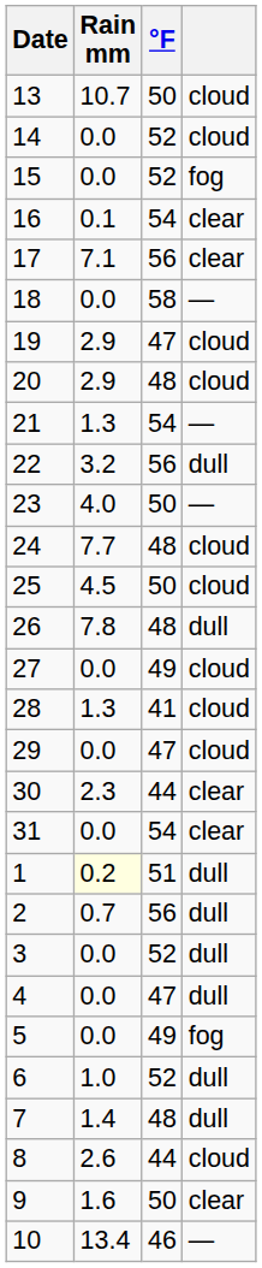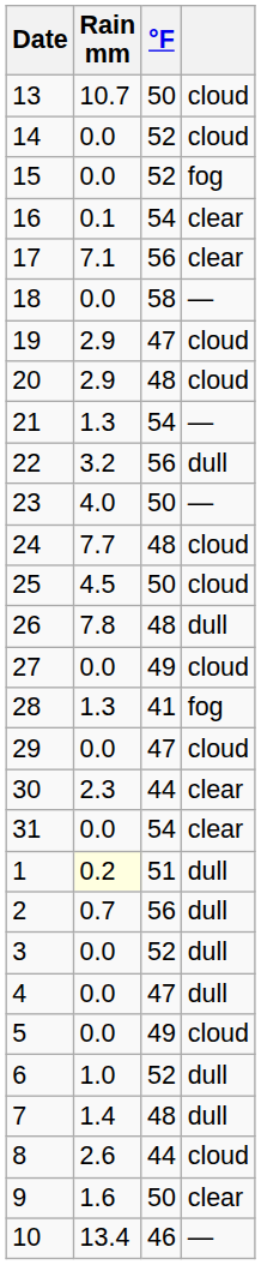 <table class="wikitable" align=right style="margin:0 0 1em 1em">
 <tr>
 <th>Date</th>
 <th>Rain<br>mm</th>
 <th><a href='#'>°F</a></th>
 <th></th>
 </tr>
 <tr>
 <td>13</td>
 <td>10.7</td>
 <td>50</td>
 <td>cloud</td>
 </tr>
 <tr>
 <td>14</td>
 <td>0.0</td>
 <td>52</td>
 <td>cloud</td>
 </tr>
 <tr>
 <td>15</td>
 <td>0.0</td>
 <td>52</td>
 <td>fog</td>
 </tr>
 <tr>
 <td>16</td>
 <td>0.1</td>
 <td>54</td>
 <td>clear</td>
 </tr>
 <tr>
 <td>17</td>
 <td>7.1</td>
 <td>56</td>
 <td>clear</td>
 </tr>
 <tr>
 <td>18</td>
 <td>0.0</td>
 <td>58</td>
 <td>—</td>
 </tr>
 <tr>
 <td>19</td>
 <td>2.9</td>
 <td>47</td>
 <td>cloud</td>
 </tr>
 <tr>
 <td>20</td>
 <td>2.9</td>
 <td>48</td>
 <td>cloud</td>
 </tr>
 <tr>
 <td>21</td>
 <td>1.3</td>
 <td>54</td>
 <td>—</td>
 </tr>
 <tr>
 <td>22</td>
 <td>3.2</td>
 <td>56</td>
 <td>dull</td>
 </tr>
 <tr>
 <td>23</td>
 <td>4.0</td>
 <td>50</td>
 <td>—</td>
 </tr>
 <tr>
 <td>24</td>
 <td>7.7</td>
 <td>48</td>
 <td>cloud</td>
 </tr>
 <tr>
 <td>25</td>
 <td>4.5</td>
 <td>50</td>
 <td>cloud</td>
 </tr>
 <tr>
 <td>26</td>
 <td>7.8</td>
 <td>48</td>
 <td>dull</td>
 </tr>
 <tr>
 <td>27</td>
 <td>0.0</td>
 <td>49</td>
 <td>cloud</td>
 </tr>
 <tr>
 <td>28</td>
 <td>1.3</td>
 <td>41</td>
-<td>cloud</td>
+<td>fog</td>
 </tr>
 <tr>
 <td>29</td>
 <td>0.0</td>
 <td>47</td>
 <td>cloud</td>
 </tr>
 <tr>
 <td>30</td>
 <td>2.3</td>
 <td>44</td>
 <td>clear</td>
 </tr>
 <tr>
 <td>31</td>
 <td>0.0</td>
 <td>54</td>
 <td>clear</td>
 </tr>
 <tr>
 <td>1</td>
 <td style="background: lightyellow;">0.2</td>
 <td>51</td>
 <td>dull</td>
 </tr>
 <tr>
 <td>2</td>
 <td>0.7</td>
 <td>56</td>
 <td>dull</td>
 </tr>
 <tr>
 <td>3</td>
 <td>0.0</td>
 <td>52</td>
 <td>dull</td>
 </tr>
 <tr>
 <td>4</td>
 <td>0.0</td>
 <td>47</td>
 <td>dull</td>
 </tr>
 <tr>
 <td>5</td>
 <td>0.0</td>
 <td>49</td>
-<td>fog</td>
+<td>cloud</td>
 </tr>
 <tr>
 <td>6</td>
 <td>1.0</td>
 <td>52</td>
 <td>dull</td>
 </tr>
 <tr>
 <td>7</td>
 <td>1.4</td>
 <td>48</td>
 <td>dull</td>
 </tr>
 <tr>
 <td>8</td>
 <td>2.6</td>
 <td>44</td>
 <td>cloud</td>
 </tr>
 <tr>
 <td>9</td>
 <td>1.6</td>
 <td>50</td>
 <td>clear</td>
 </tr>
 <tr>
 <td>10</td>
 <td>13.4</td>
 <td>46</td>
 <td>—</td>
 </tr>
 </table>
